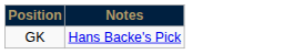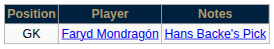 <table class=wikitable>
 <tr>
 <th style="background:#002040; color:#B19B69; text-align:center;">Position</th>
+<th style="background:#002040; color:#B19B69; text-align:center;">Player</th>
 <th style="background:#002040; color:#B19B69; text-align:center;">Notes</th>
 </tr>
 <tr>
 <td align=center>GK</td>
+<td> <a href='#'>Faryd Mondragón</a></td>
 <td><a href='#'>Hans Backe's Pick</a></td>
 </tr>
 </table>
